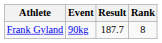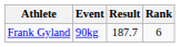 <table class=wikitable style="font-size:90%">
 <tr>
 <th>Athlete</th>
 <th>Event</th>
 <th>Result</th>
 <th>Rank</th>
 </tr>
 <tr>
 <td><a href='#'>Frank Gyland</a></td>
 <td><a href='#'>90kg</a></td>
 <td style="text-align:center;">187.7</td>
-<td style="text-align:center;">8</td>
+<td style="text-align:center;">6</td>
 </tr>
 </table>
